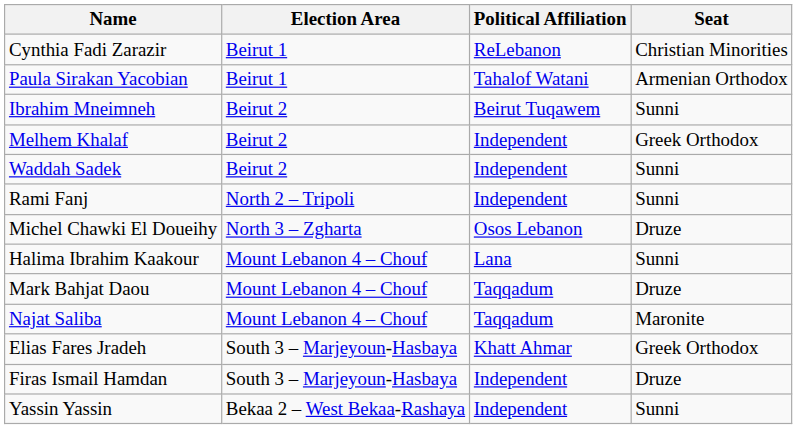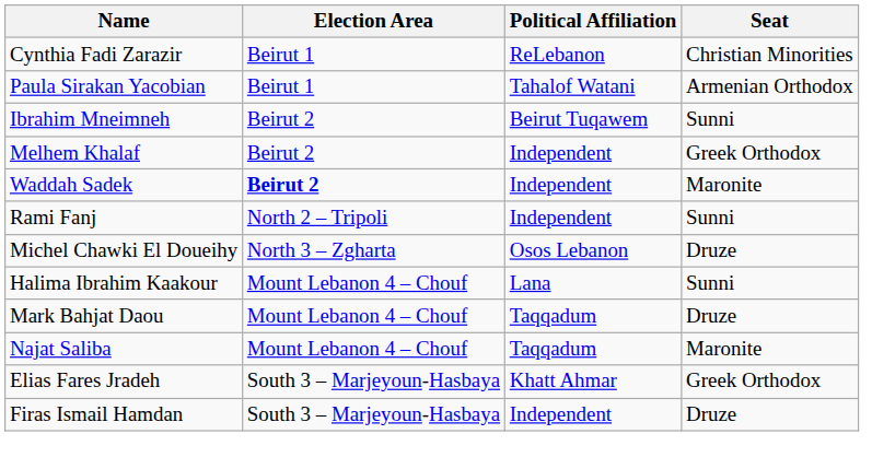 <table class="wikitable sortable">
 <tr>
 <th>Name</th>
 <th>Election Area</th>
 <th>Political Affiliation</th>
 <th>Seat</th>
 </tr>
 <tr>
 <td>Cynthia Fadi Zarazir</td>
 <td><a href='#'>Beirut 1</a></td>
 <td> <a href='#'>ReLebanon</a></td>
 <td>Christian Minorities</td>
 </tr>
 <tr>
 <td><a href='#'>Paula Sirakan Yacobian</a></td>
 <td><a href='#'>Beirut 1</a></td>
 <td> <a href='#'>Tahalof Watani</a></td>
 <td>Armenian Orthodox</td>
 </tr>
 <tr>
 <td><a href='#'>Ibrahim Mneimneh</a></td>
 <td><a href='#'>Beirut 2</a></td>
 <td> <a href='#'>Beirut Tuqawem</a></td>
 <td>Sunni</td>
 </tr>
 <tr>
 <td><a href='#'>Melhem Khalaf</a></td>
 <td><a href='#'>Beirut 2</a></td>
 <td> <a href='#'>Independent</a></td>
 <td>Greek Orthodox</td>
 </tr>
 <tr>
 <td><a href='#'>Waddah Sadek</a></td>
-<td><a href='#'>Beirut 2</a></td>
+<td><strong><a href='#'>Beirut 2</a></strong></td>
 <td> <a href='#'>Independent</a></td>
-<td>Sunni</td>
+<td>Maronite</td>
 </tr>
 <tr>
 <td>Rami Fanj</td>
 <td><a href='#'>North 2 – Tripoli</a></td>
 <td> <a href='#'>Independent</a></td>
 <td>Sunni</td>
 </tr>
 <tr>
 <td>Michel Chawki El Doueihy</td>
 <td><a href='#'>North 3 – Zgharta</a></td>
 <td> <a href='#'>Osos Lebanon</a></td>
 <td>Druze</td>
 </tr>
 <tr>
 <td>Halima Ibrahim Kaakour</td>
 <td><a href='#'>Mount Lebanon 4 – Chouf</a></td>
 <td> <a href='#'>Lana</a></td>
 <td>Sunni</td>
 </tr>
 <tr>
 <td>Mark Bahjat Daou</td>
 <td><a href='#'>Mount Lebanon 4 – Chouf</a></td>
 <td> <a href='#'>Taqqadum</a></td>
 <td>Druze</td>
 </tr>
 <tr>
 <td><a href='#'>Najat Saliba</a></td>
 <td><a href='#'>Mount Lebanon 4 – Chouf</a></td>
 <td> <a href='#'>Taqqadum</a></td>
 <td>Maronite</td>
 </tr>
 <tr>
 <td>Elias Fares Jradeh</td>
 <td>South 3 – <a href='#'>Marjeyoun</a>-<a href='#'>Hasbaya</a></td>
 <td> <a href='#'>Khatt Ahmar</a></td>
 <td>Greek Orthodox</td>
 </tr>
 <tr>
 <td>Firas Ismail Hamdan</td>
 <td>South 3 – <a href='#'>Marjeyoun</a>-<a href='#'>Hasbaya</a></td>
 <td> <a href='#'>Independent</a></td>
 <td>Druze</td>
 </tr>
-<tr>
-<td>Yassin Yassin</td>
-<td>Bekaa 2 – <a href='#'>West Bekaa</a>-<a href='#'>Rashaya</a></td>
-<td> <a href='#'>Independent</a></td>
-<td>Sunni</td>
-</tr>
 </table>
